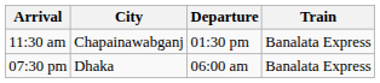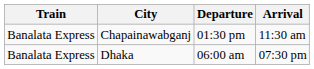 <table class="wikitable sortable">
 <tr>
-<th>Arrival</th>
+<th>Train</th>
 <th>City</th>
 <th>Departure</th>
-<th>Train</th>
+<th>Arrival</th>
 </tr>
 <tr>
-<td>11:30 am</td>
+<td>Banalata Express</td>
 <td>Chapainawabganj</td>
 <td>01:30 pm</td>
-<td>Banalata Express</td>
+<td>11:30 am</td>
 </tr>
 <tr>
-<td>07:30 pm</td>
+<td>Banalata Express</td>
 <td>Dhaka</td>
 <td>06:00 am</td>
-<td>Banalata Express</td>
+<td>07:30 pm</td>
 </tr>
 </table>
